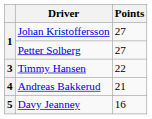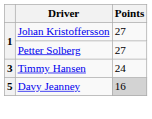 <table class="wikitable" style="font-size: 95%;">
 <tr>
 <th></th>
 <th>Driver</th>
 <th>Points</th>
 </tr>
 <tr>
 <th rowspan=2>1</th>
 <td> <a href='#'>Johan Kristoffersson</a></td>
 <td>27</td>
 </tr>
 <tr>
 <td> <a href='#'>Petter Solberg</a></td>
 <td>27</td>
 </tr>
 <tr>
 <th>3</th>
 <td> <a href='#'>Timmy Hansen</a></td>
-<td>22</td>
-</tr>
-<tr>
-<th>4</th>
-<td> <a href='#'>Andreas Bakkerud</a></td>
-<td>21</td>
+<td>24</td>
 </tr>
 <tr>
 <th>5</th>
 <td> <a href='#'>Davy Jeanney</a></td>
-<td>16</td>
+<td style="background: lightgrey;">16</td>
 </tr>
 </table>
